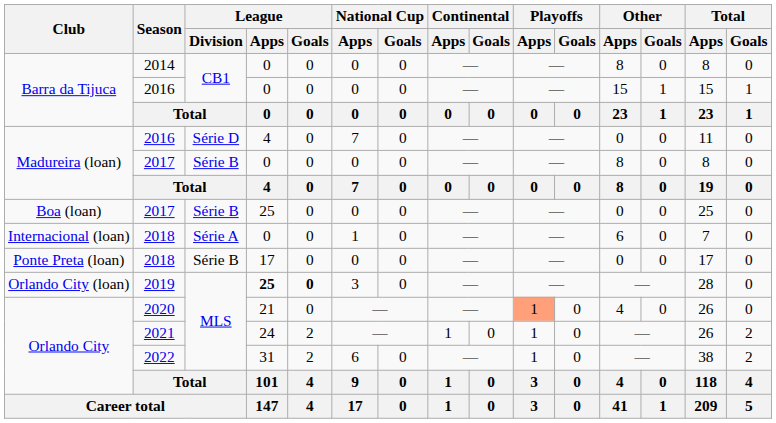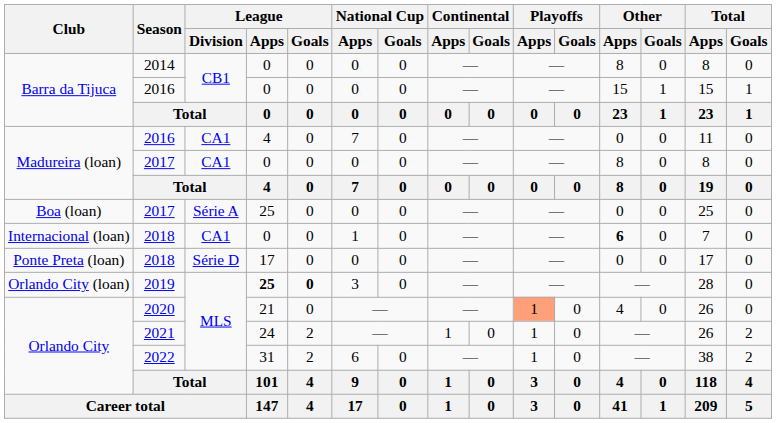 <table class="wikitable" style="text-align:center">
 <tr>
 <th rowspan="2">Club</th>
 <th rowspan="2">Season</th>
 <th colspan="3">League</th>
 <th colspan="2">National Cup</th>
 <th colspan="2">Continental</th>
 <th colspan="2">Playoffs</th>
 <th colspan="2">Other</th>
 <th colspan="2">Total</th>
 </tr>
 <tr>
 <th>Division</th>
 <th>Apps</th>
 <th>Goals</th>
 <th>Apps</th>
 <th>Goals</th>
 <th>Apps</th>
 <th>Goals</th>
 <th>Apps</th>
 <th>Goals</th>
 <th>Apps</th>
 <th>Goals</th>
 <th>Apps</th>
 <th>Goals</th>
 </tr>
 <tr>
 <td rowspan="3"><a href='#'>Barra da Tijuca</a></td>
 <td>2014</td>
 <td rowspan="2"><a href='#'>CB1</a></td>
 <td>0</td>
 <td>0</td>
 <td>0</td>
 <td>0</td>
 <td colspan="2">—</td>
 <td colspan="2">—</td>
 <td>8</td>
 <td>0</td>
 <td>8</td>
 <td>0</td>
 </tr>
 <tr>
 <td>2016</td>
 <td>0</td>
 <td>0</td>
 <td>0</td>
 <td>0</td>
 <td colspan="2">—</td>
 <td colspan="2">—</td>
 <td>15</td>
 <td>1</td>
 <td>15</td>
 <td>1</td>
 </tr>
 <tr>
 <th colspan="2">Total</th>
 <th>0</th>
 <th>0</th>
 <th>0</th>
 <th>0</th>
 <th>0</th>
 <th>0</th>
 <th>0</th>
 <th>0</th>
 <th>23</th>
 <th>1</th>
 <th>23</th>
 <th>1</th>
 </tr>
 <tr>
 <td rowspan="3"><a href='#'>Madureira</a> (loan)</td>
 <td><a href='#'>2016</a></td>
-<td><a href='#'>Série D</a></td>
+<td><a href='#'>CA1</a></td>
 <td>4</td>
 <td>0</td>
 <td>7</td>
 <td>0</td>
 <td colspan="2">—</td>
 <td colspan="2">—</td>
 <td>0</td>
 <td>0</td>
 <td>11</td>
 <td>0</td>
 </tr>
 <tr>
 <td><a href='#'>2017</a></td>
-<td><a href='#'>Série B</a></td>
+<td><a href='#'>CA1</a></td>
 <td>0</td>
 <td>0</td>
 <td>0</td>
 <td>0</td>
 <td colspan="2">—</td>
 <td colspan="2">—</td>
 <td>8</td>
 <td>0</td>
 <td>8</td>
 <td>0</td>
 </tr>
 <tr>
 <th colspan="2">Total</th>
 <th>4</th>
 <th>0</th>
 <th>7</th>
 <th>0</th>
 <th>0</th>
 <th>0</th>
 <th>0</th>
 <th>0</th>
 <th>8</th>
 <th>0</th>
 <th>19</th>
 <th>0</th>
 </tr>
 <tr>
 <td><a href='#'>Boa</a> (loan)</td>
 <td><a href='#'>2017</a></td>
-<td><a href='#'>Série B</a></td>
+<td><a href='#'>Série A</a></td>
 <td>25</td>
 <td>0</td>
 <td>0</td>
 <td>0</td>
 <td colspan="2">—</td>
 <td colspan="2">—</td>
 <td>0</td>
 <td>0</td>
 <td>25</td>
 <td>0</td>
 </tr>
 <tr>
 <td><a href='#'>Internacional</a> (loan)</td>
 <td><a href='#'>2018</a></td>
-<td><a href='#'>Série A</a></td>
+<td><a href='#'>CA1</a></td>
 <td>0</td>
 <td>0</td>
 <td>1</td>
 <td>0</td>
 <td colspan="2">—</td>
 <td colspan="2">—</td>
-<td>6</td>
+<td><strong>6</strong></td>
 <td>0</td>
 <td>7</td>
 <td>0</td>
 </tr>
 <tr>
 <td><a href='#'>Ponte Preta</a> (loan)</td>
 <td><a href='#'>2018</a></td>
-<td>Série B</td>
+<td><a href='#'>Série D</a></td>
 <td>17</td>
 <td>0</td>
 <td>0</td>
 <td>0</td>
 <td colspan="2">—</td>
 <td colspan="2">—</td>
 <td>0</td>
 <td>0</td>
 <td>17</td>
 <td>0</td>
 </tr>
 <tr>
 <td><a href='#'>Orlando City</a> (loan)</td>
 <td><a href='#'>2019</a></td>
 <td rowspan="4"><a href='#'>MLS</a></td>
 <td><strong>25</strong></td>
 <td><strong>0</strong></td>
 <td>3</td>
 <td>0</td>
 <td colspan="2">—</td>
 <td colspan="2">—</td>
 <td colspan="2">—</td>
 <td>28</td>
 <td>0</td>
 </tr>
 <tr>
 <td rowspan="4"><a href='#'>Orlando City</a></td>
 <td><a href='#'>2020</a></td>
 <td>21</td>
 <td>0</td>
 <td colspan="2">—</td>
 <td colspan="2">—</td>
 <td style="background: lightsalmon;">1</td>
 <td>0</td>
 <td>4</td>
 <td>0</td>
 <td>26</td>
 <td>0</td>
 </tr>
 <tr>
 <td><a href='#'>2021</a></td>
 <td>24</td>
 <td>2</td>
 <td colspan="2">—</td>
 <td>1</td>
 <td>0</td>
 <td>1</td>
 <td>0</td>
 <td colspan="2">—</td>
 <td>26</td>
 <td>2</td>
 </tr>
 <tr>
 <td><a href='#'>2022</a></td>
 <td>31</td>
 <td>2</td>
 <td>6</td>
 <td>0</td>
 <td colspan="2">—</td>
 <td>1</td>
 <td>0</td>
 <td colspan="2">—</td>
 <td>38</td>
 <td>2</td>
 </tr>
 <tr>
 <th colspan="2">Total</th>
 <th>101</th>
 <th>4</th>
 <th>9</th>
 <th>0</th>
 <th>1</th>
 <th>0</th>
 <th>3</th>
 <th>0</th>
 <th>4</th>
 <th>0</th>
 <th>118</th>
 <th>4</th>
 </tr>
 <tr>
 <th colspan="3">Career total</th>
 <th>147</th>
 <th>4</th>
 <th>17</th>
 <th>0</th>
 <th>1</th>
 <th>0</th>
 <th>3</th>
 <th>0</th>
 <th>41</th>
 <th>1</th>
 <th>209</th>
 <th>5</th>
 </tr>
 </table>
